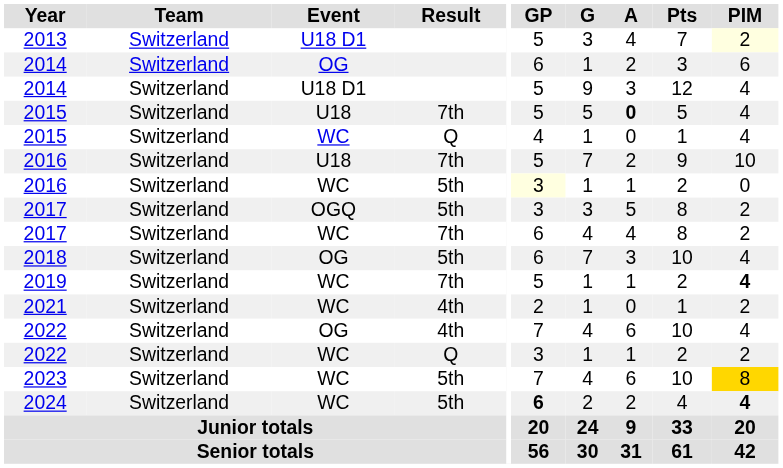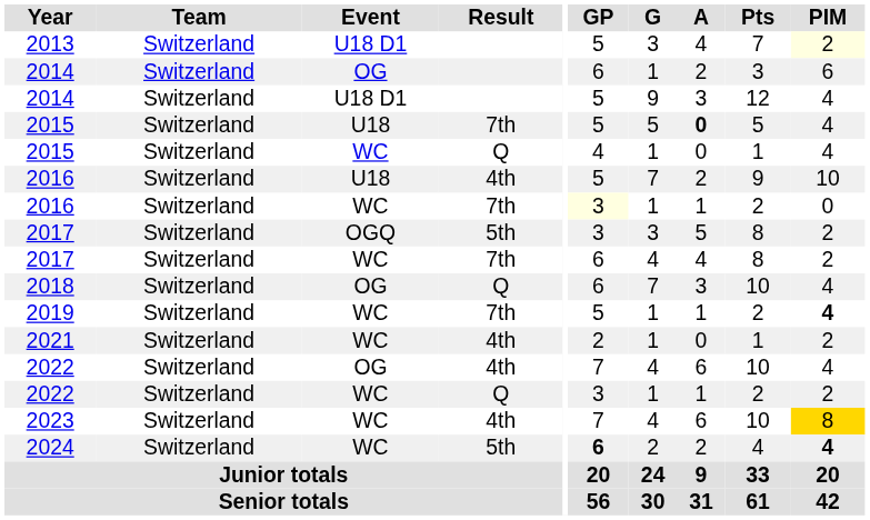 <table border="0" cellpadding="1" cellspacing="0" ID="Table3" style="text-align:center; width:40em">
 <tr ALIGN="center" bgcolor="#e0e0e0">
 <th>Year</th>
 <th>Team</th>
 <th>Event</th>
 <th>Result</th>
 <th rowspan="100" bgcolor="#ffffff"></th>
 <th>GP</th>
 <th>G</th>
 <th>A</th>
 <th>Pts</th>
 <th>PIM</th>
 </tr>
 <tr>
 <td><a href='#'>2013</a></td>
 <td><a href='#'>Switzerland</a></td>
 <td><a href='#'>U18 D1</a></td>
 <td></td>
 <td>5</td>
 <td>3</td>
 <td>4</td>
 <td>7</td>
 <td style="background: lightyellow;">2</td>
 </tr>
 <tr bgcolor="#f0f0f0">
 <td><a href='#'>2014</a></td>
 <td><a href='#'>Switzerland</a></td>
 <td><a href='#'>OG</a></td>
 <td></td>
 <td>6</td>
 <td>1</td>
 <td>2</td>
 <td>3</td>
 <td>6</td>
 </tr>
 <tr>
 <td><a href='#'>2014</a></td>
 <td>Switzerland</td>
 <td>U18 D1</td>
 <td></td>
 <td>5</td>
 <td>9</td>
 <td>3</td>
 <td>12</td>
 <td>4</td>
 </tr>
 <tr bgcolor="#f0f0f0">
 <td><a href='#'>2015</a></td>
 <td>Switzerland</td>
 <td>U18</td>
 <td>7th</td>
 <td>5</td>
 <td>5</td>
 <td><strong>0</strong></td>
 <td>5</td>
 <td>4</td>
 </tr>
 <tr>
 <td><a href='#'>2015</a></td>
 <td>Switzerland</td>
 <td><a href='#'>WC</a></td>
 <td>Q</td>
 <td>4</td>
 <td>1</td>
 <td>0</td>
 <td>1</td>
 <td>4</td>
 </tr>
 <tr bgcolor="#f0f0f0">
 <td><a href='#'>2016</a></td>
 <td>Switzerland</td>
 <td>U18</td>
-<td>7th</td>
+<td>4th</td>
 <td>5</td>
 <td>7</td>
 <td>2</td>
 <td>9</td>
 <td>10</td>
 </tr>
 <tr>
 <td><a href='#'>2016</a></td>
 <td>Switzerland</td>
 <td>WC</td>
-<td>5th</td>
+<td>7th</td>
 <td style="background: lightyellow;">3</td>
 <td>1</td>
 <td>1</td>
 <td>2</td>
 <td>0</td>
 </tr>
 <tr bgcolor="#f0f0f0">
 <td><a href='#'>2017</a></td>
 <td>Switzerland</td>
 <td>OGQ</td>
 <td>5th</td>
 <td>3</td>
 <td>3</td>
 <td>5</td>
 <td>8</td>
 <td>2</td>
 </tr>
 <tr>
 <td><a href='#'>2017</a></td>
 <td>Switzerland</td>
 <td>WC</td>
 <td>7th</td>
 <td>6</td>
 <td>4</td>
 <td>4</td>
 <td>8</td>
 <td>2</td>
 </tr>
 <tr bgcolor="#f0f0f0">
 <td><a href='#'>2018</a></td>
 <td>Switzerland</td>
 <td>OG</td>
-<td>5th</td>
+<td>Q</td>
 <td>6</td>
 <td>7</td>
 <td>3</td>
 <td>10</td>
 <td>4</td>
 </tr>
 <tr>
 <td><a href='#'>2019</a></td>
 <td>Switzerland</td>
 <td>WC</td>
 <td>7th</td>
 <td>5</td>
 <td>1</td>
 <td>1</td>
 <td>2</td>
 <td><strong>4</strong></td>
 </tr>
 <tr bgcolor="#f0f0f0">
 <td><a href='#'>2021</a></td>
 <td>Switzerland</td>
 <td>WC</td>
 <td>4th</td>
 <td>2</td>
 <td>1</td>
 <td>0</td>
 <td>1</td>
 <td>2</td>
 </tr>
 <tr>
 <td><a href='#'>2022</a></td>
 <td>Switzerland</td>
 <td>OG</td>
 <td>4th</td>
 <td>7</td>
 <td>4</td>
 <td>6</td>
 <td>10</td>
 <td>4</td>
 </tr>
 <tr bgcolor="#f0f0f0">
 <td><a href='#'>2022</a></td>
 <td>Switzerland</td>
 <td>WC</td>
 <td>Q</td>
 <td>3</td>
 <td>1</td>
 <td>1</td>
 <td>2</td>
 <td>2</td>
 </tr>
 <tr>
 <td><a href='#'>2023</a></td>
 <td>Switzerland</td>
 <td>WC</td>
-<td>5th</td>
+<td>4th</td>
 <td>7</td>
 <td>4</td>
 <td>6</td>
 <td>10</td>
 <td style="background: gold;">8</td>
 </tr>
 <tr bgcolor="#f0f0f0">
 <td><a href='#'>2024</a></td>
 <td>Switzerland</td>
 <td>WC</td>
 <td>5th</td>
 <th>6</th>
 <td>2</td>
 <td>2</td>
 <td>4</td>
 <td><strong>4</strong></td>
 </tr>
 <tr bgcolor="#e0e0e0">
 <th colspan="4">Junior totals</th>
 <th>20</th>
 <th>24</th>
 <th>9</th>
 <th>33</th>
 <th>20</th>
 </tr>
 <tr bgcolor="#e0e0e0">
 <th colspan="4">Senior totals</th>
 <th>56</th>
 <th>30</th>
 <th>31</th>
 <th>61</th>
 <th>42</th>
 </tr>
 </table>
